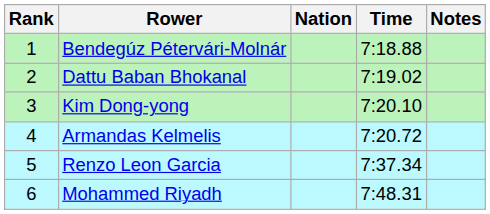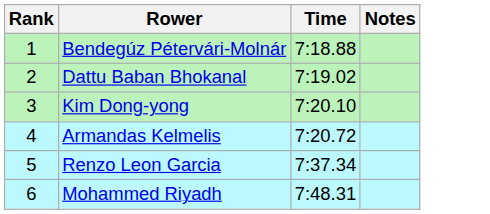 <table class="wikitable sortable" style="text-align:center">
 <tr>
 <th>Rank</th>
 <th>Rower</th>
-<th>Nation</th>
 <th>Time</th>
 <th>Notes</th>
 </tr>
 <tr bgcolor=bbf3bb>
 <td>1</td>
 <td align=left><a href='#'>Bendegúz Pétervári-Molnár</a></td>
-<td align=left></td>
 <td>7:18.88</td>
 <td></td>
 </tr>
 <tr bgcolor=bbf3bb>
 <td>2</td>
 <td align=left><a href='#'>Dattu Baban Bhokanal</a></td>
-<td align=left></td>
 <td>7:19.02</td>
 <td></td>
 </tr>
 <tr bgcolor=bbf3bb>
 <td>3</td>
 <td align=left><a href='#'>Kim Dong-yong</a></td>
-<td align=left></td>
 <td>7:20.10</td>
 <td></td>
 </tr>
 <tr bgcolor=bbf9ff>
 <td>4</td>
 <td align=left><a href='#'>Armandas Kelmelis</a></td>
-<td align=left></td>
 <td>7:20.72</td>
 <td></td>
 </tr>
 <tr bgcolor=bbf9ff>
 <td>5</td>
 <td align=left><a href='#'>Renzo Leon Garcia</a></td>
-<td align=left></td>
 <td>7:37.34</td>
 <td></td>
 </tr>
 <tr bgcolor=bbf9ff>
 <td>6</td>
 <td align=left><a href='#'>Mohammed Riyadh</a></td>
-<td align=left></td>
 <td>7:48.31</td>
 <td></td>
 </tr>
 </table>
